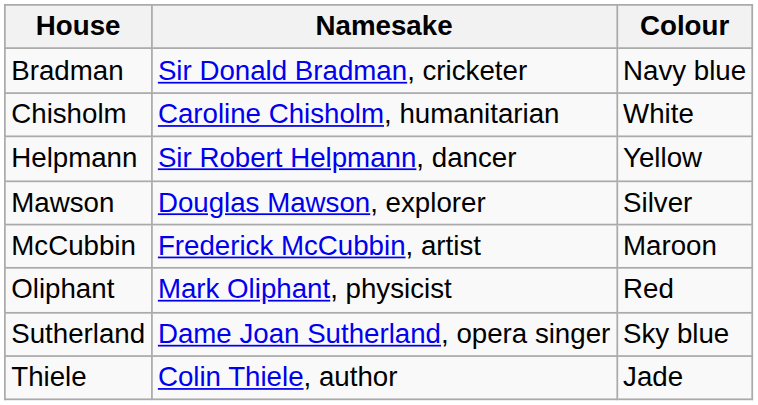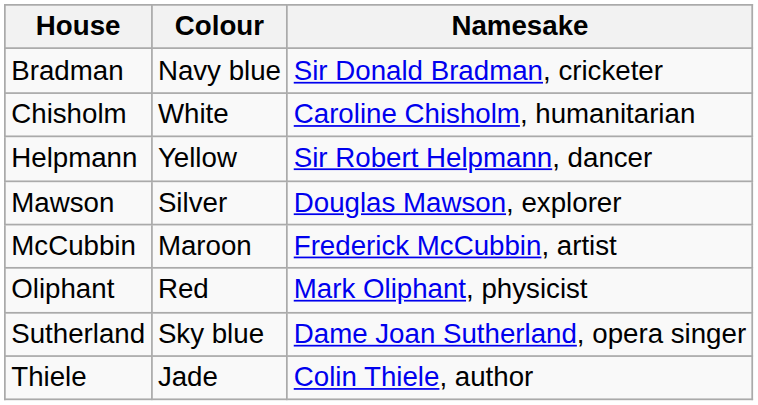 <table class="wikitable sortable">
 <tr>
 <th>House</th>
+<th>Colour</th>
 <th>Namesake</th>
-<th>Colour</th>
 </tr>
 <tr>
 <td>Bradman</td>
+<td> Navy blue</td>
 <td><a href='#'>Sir Donald Bradman</a>, cricketer</td>
-<td> Navy blue</td>
 </tr>
 <tr>
 <td>Chisholm</td>
+<td> White</td>
 <td><a href='#'>Caroline Chisholm</a>, humanitarian</td>
-<td> White</td>
 </tr>
 <tr>
 <td>Helpmann</td>
+<td> Yellow</td>
 <td><a href='#'>Sir Robert Helpmann</a>, dancer</td>
-<td> Yellow</td>
 </tr>
 <tr>
 <td>Mawson</td>
+<td> Silver</td>
 <td><a href='#'>Douglas Mawson</a>, explorer</td>
-<td> Silver</td>
 </tr>
 <tr>
 <td>McCubbin</td>
+<td> Maroon</td>
 <td><a href='#'>Frederick McCubbin</a>, artist</td>
-<td> Maroon</td>
 </tr>
 <tr>
 <td>Oliphant</td>
+<td> Red</td>
 <td><a href='#'>Mark Oliphant</a>, physicist</td>
-<td> Red</td>
 </tr>
 <tr>
 <td>Sutherland</td>
+<td> Sky blue</td>
 <td><a href='#'>Dame Joan Sutherland</a>, opera singer</td>
-<td> Sky blue</td>
 </tr>
 <tr>
 <td>Thiele</td>
+<td> Jade</td>
 <td><a href='#'>Colin Thiele</a>, author</td>
-<td> Jade</td>
 </tr>
 </table>
